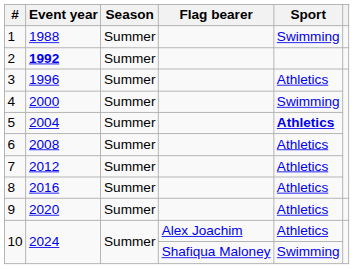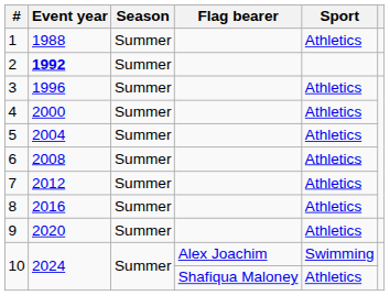 <table class="wikitable sortable">
 <tr>
 <th>#</th>
 <th>Event year</th>
 <th>Season</th>
 <th>Flag bearer</th>
 <th>Sport</th>
 <th></th>
 </tr>
 <tr>
 <td>1</td>
 <td><a href='#'>1988</a></td>
 <td>Summer</td>
 <td></td>
-<td><a href='#'>Swimming</a></td>
+<td><a href='#'>Athletics</a></td>
 <td></td>
 </tr>
 <tr>
 <td>2</td>
 <td><strong><a href='#'>1992</a></strong></td>
 <td>Summer</td>
 <td></td>
 <td></td>
 <td></td>
 </tr>
 <tr>
 <td>3</td>
 <td><a href='#'>1996</a></td>
 <td>Summer</td>
 <td></td>
 <td><a href='#'>Athletics</a></td>
 <td rowspan=6></td>
 </tr>
 <tr>
 <td>4</td>
 <td><a href='#'>2000</a></td>
 <td>Summer</td>
 <td></td>
-<td><a href='#'>Swimming</a></td>
+<td><a href='#'>Athletics</a></td>
 </tr>
 <tr>
 <td>5</td>
 <td><a href='#'>2004</a></td>
 <td>Summer</td>
 <td></td>
-<td><strong><a href='#'>Athletics</a></strong></td>
+<td><a href='#'>Athletics</a></td>
 </tr>
 <tr>
 <td>6</td>
 <td><a href='#'>2008</a></td>
 <td>Summer</td>
 <td></td>
 <td><a href='#'>Athletics</a></td>
 </tr>
 <tr>
 <td>7</td>
 <td><a href='#'>2012</a></td>
 <td>Summer</td>
 <td></td>
 <td><a href='#'>Athletics</a></td>
 </tr>
 <tr>
 <td>8</td>
 <td><a href='#'>2016</a></td>
 <td>Summer</td>
 <td></td>
 <td><a href='#'>Athletics</a></td>
 </tr>
 <tr>
 <td>9</td>
 <td><a href='#'>2020</a></td>
 <td>Summer</td>
 <td></td>
 <td><a href='#'>Athletics</a></td>
 <td></td>
 </tr>
 <tr>
 <td rowspan=2>10</td>
 <td rowspan=2><a href='#'>2024</a></td>
 <td rowspan=2>Summer</td>
 <td><a href='#'>Alex Joachim</a></td>
-<td><a href='#'>Athletics</a></td>
+<td><a href='#'>Swimming</a></td>
 <td rowspan=2></td>
 </tr>
 <tr>
 <td><a href='#'>Shafiqua Maloney</a></td>
-<td><a href='#'>Swimming</a></td>
+<td><a href='#'>Athletics</a></td>
 </tr>
 </table>
